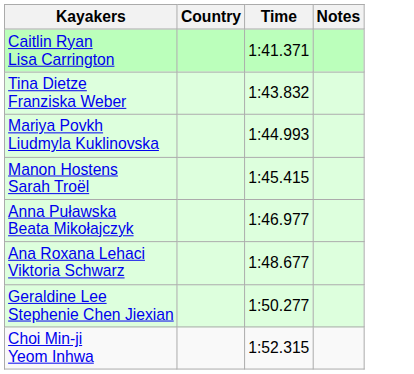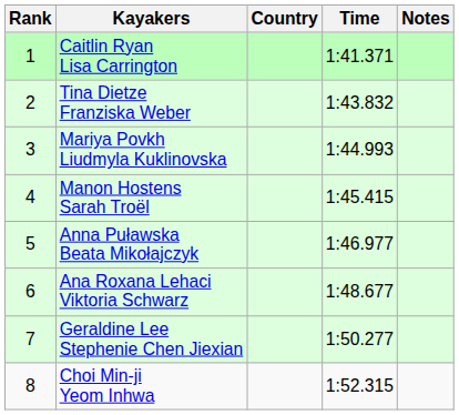 <table class="wikitable" style="text-align:center">
 <tr>
+<th>Rank</th>
 <th>Kayakers</th>
 <th>Country</th>
 <th>Time</th>
 <th>Notes</th>
 </tr>
 <tr bgcolor=bbffbb>
+<td>1</td>
 <td align="left"><a href='#'>Caitlin Ryan</a><br><a href='#'>Lisa Carrington</a></td>
 <td align="left"></td>
 <td>1:41.371</td>
 <td></td>
 </tr>
 <tr bgcolor=ddffdd>
+<td>2</td>
 <td align="left"><a href='#'>Tina Dietze</a><br><a href='#'>Franziska Weber</a></td>
 <td align="left"></td>
 <td>1:43.832</td>
 <td></td>
 </tr>
 <tr bgcolor=ddffdd>
+<td>3</td>
 <td align="left"><a href='#'>Mariya Povkh</a><br><a href='#'>Liudmyla Kuklinovska</a></td>
 <td align="left"></td>
 <td>1:44.993</td>
 <td></td>
 </tr>
 <tr bgcolor=ddffdd>
+<td>4</td>
 <td align="left"><a href='#'>Manon Hostens</a><br><a href='#'>Sarah Troël</a></td>
 <td align="left"></td>
 <td>1:45.415</td>
 <td></td>
 </tr>
 <tr bgcolor=ddffdd>
+<td>5</td>
 <td align="left"><a href='#'>Anna Puławska</a><br><a href='#'>Beata Mikołajczyk</a></td>
 <td align="left"></td>
 <td>1:46.977</td>
 <td></td>
 </tr>
 <tr bgcolor=ddffdd>
+<td>6</td>
 <td align="left"><a href='#'>Ana Roxana Lehaci</a><br><a href='#'>Viktoria Schwarz</a></td>
 <td align="left"></td>
 <td>1:48.677</td>
 <td></td>
 </tr>
 <tr bgcolor=ddffdd>
+<td>7</td>
 <td align="left"><a href='#'>Geraldine Lee</a><br><a href='#'>Stephenie Chen Jiexian</a></td>
 <td align="left"></td>
 <td>1:50.277</td>
 <td></td>
 </tr>
 <tr>
+<td>8</td>
 <td align="left"><a href='#'>Choi Min-ji</a><br><a href='#'>Yeom Inhwa</a></td>
 <td align="left"></td>
 <td>1:52.315</td>
 <td></td>
 </tr>
 </table>
